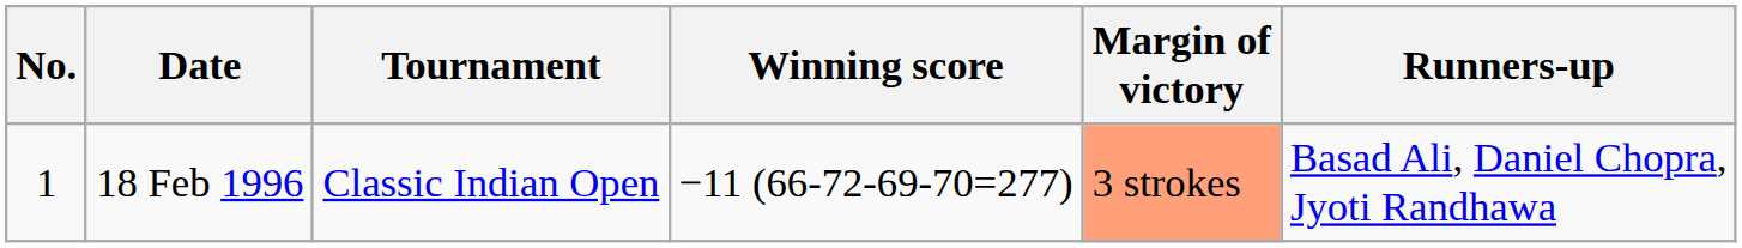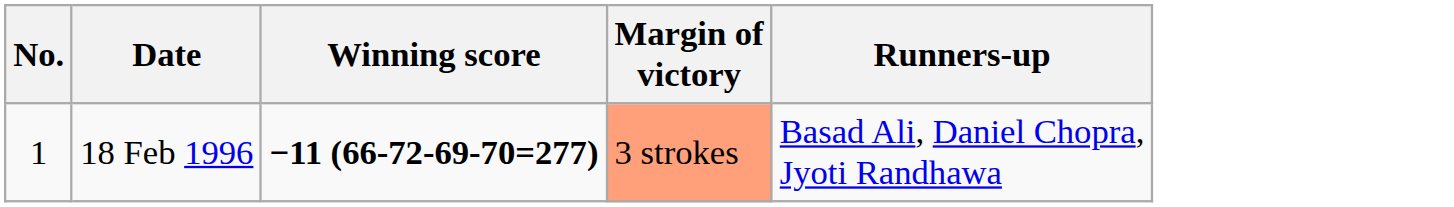 <table class="wikitable" style="font-size:95%;">
 <tr>
 <th>No.</th>
 <th>Date</th>
-<th>Tournament</th>
 <th>Winning score</th>
 <th>Margin of<br>victory</th>
 <th>Runners-up</th>
 </tr>
 <tr>
 <td align=center>1</td>
 <td align=right>18 Feb <a href='#'>1996</a></td>
-<td><a href='#'>Classic Indian Open</a></td>
-<td>−11 (66-72-69-70=277)</td>
+<td><strong>−11 (66-72-69-70=277)</strong></td>
 <td style="background: lightsalmon;">3 strokes</td>
 <td> <a href='#'>Basad Ali</a>,  <a href='#'>Daniel Chopra</a>,<br> <a href='#'>Jyoti Randhawa</a></td>
 </tr>
 </table>
